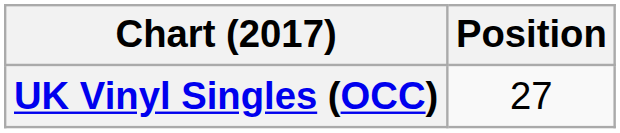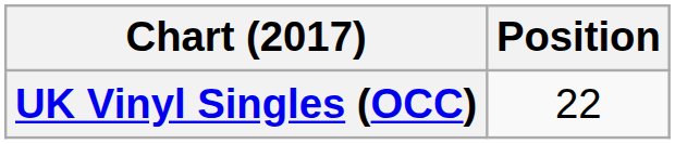 <table class="wikitable plainrowheaders" style="text-align:center">
 <tr>
 <th scope="col">Chart (2017)</th>
 <th scope="col">Position</th>
 </tr>
 <tr>
 <th scope="row"><a href='#'>UK Vinyl Singles</a> (<a href='#'>OCC</a>)</th>
-<td>27</td>
+<td>22</td>
 </tr>
 </table>
